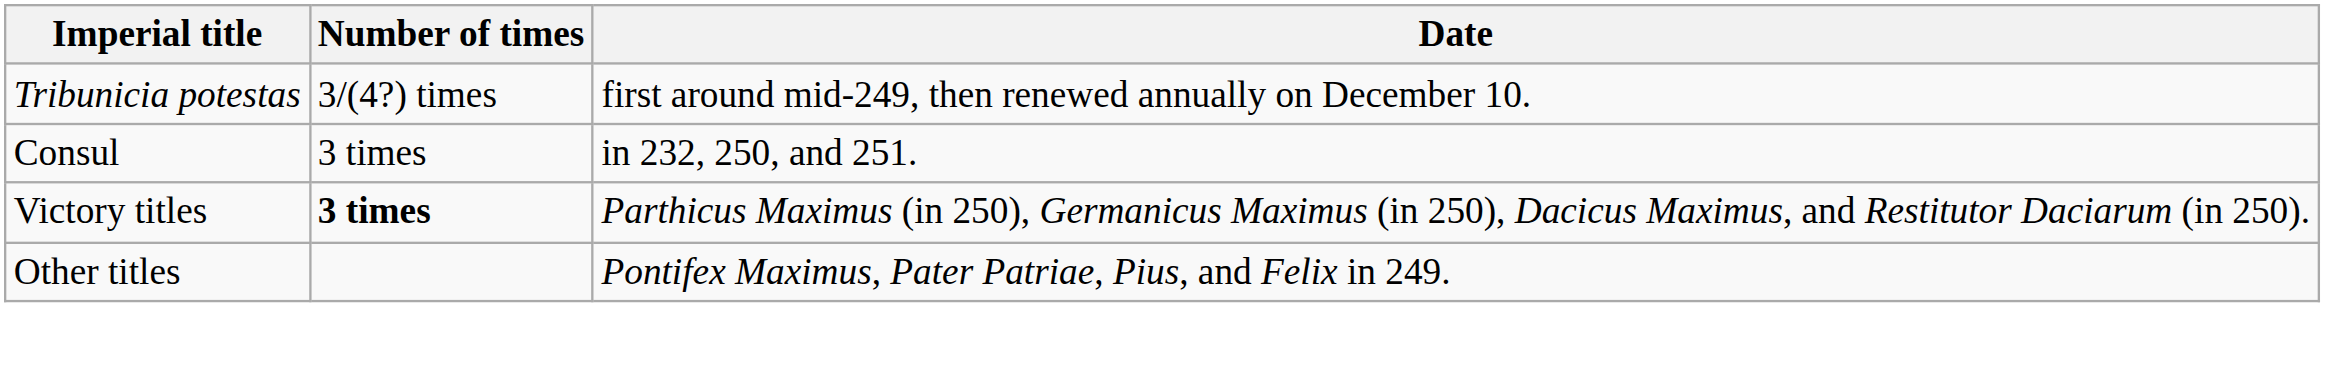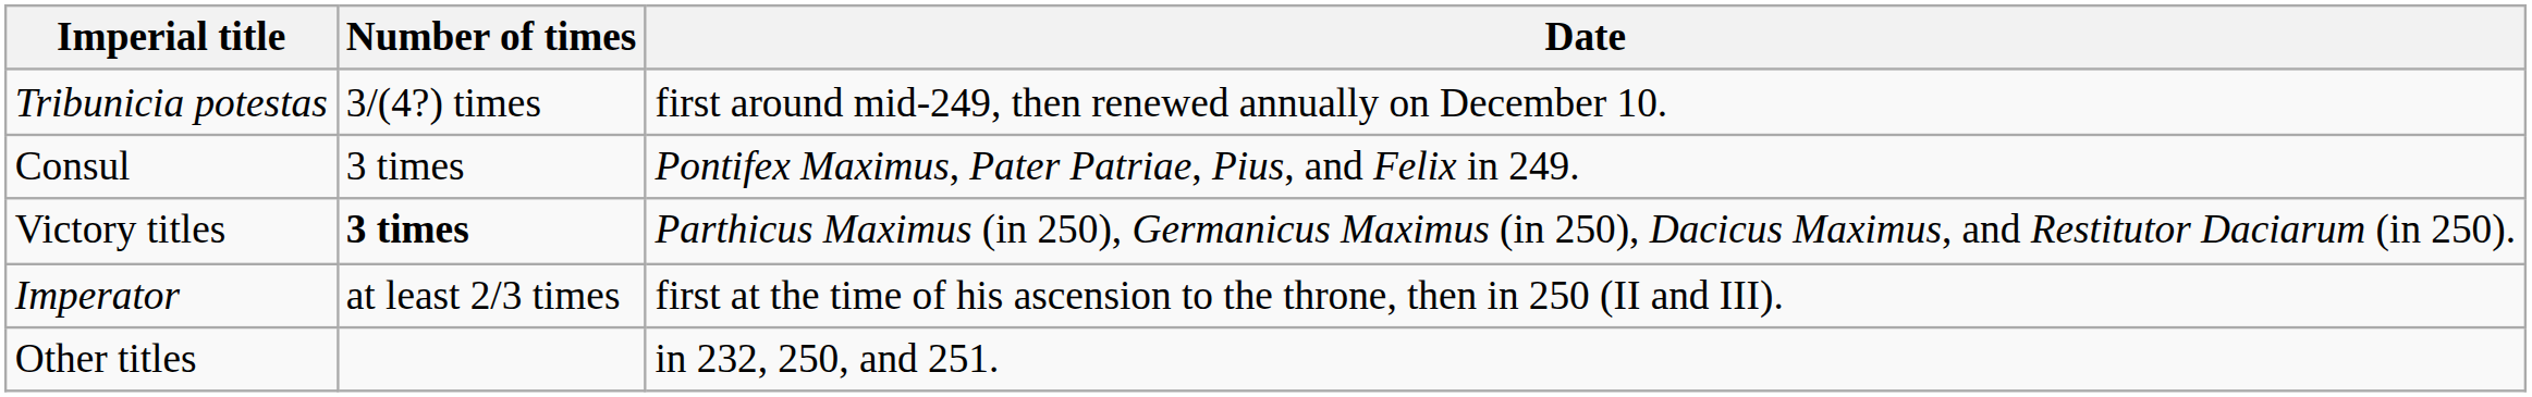 <table class="wikitable">
 <tr>
 <th>Imperial title</th>
 <th>Number of times</th>
 <th>Date</th>
 </tr>
 <tr>
 <td><em>Tribunicia potestas</em></td>
 <td>3/(4?) times</td>
 <td>first around mid-249, then renewed annually on December 10.</td>
 </tr>
 <tr>
 <td>Consul</td>
 <td>3 times</td>
-<td>in 232, 250, and 251.</td>
+<td><em>Pontifex Maximus</em>, <em>Pater Patriae</em>, <em>Pius</em>, and <em>Felix</em> in 249.</td>
 </tr>
 <tr>
 <td>Victory titles</td>
 <td><strong>3 times</strong></td>
 <td><em>Parthicus Maximus</em> (in 250), <em>Germanicus Maximus</em> (in 250), <em>Dacicus Maximus</em>, and <em>Restitutor Daciarum</em> (in 250).</td>
 </tr>
 <tr>
+<td><em>Imperator</em></td>
+<td>at least 2/3 times</td>
+<td>first at the time of his ascension to the throne, then in 250 (II and III).</td>
+</tr>
+<tr>
 <td>Other titles</td>
 <td></td>
-<td><em>Pontifex Maximus</em>, <em>Pater Patriae</em>, <em>Pius</em>, and <em>Felix</em> in 249.</td>
+<td>in 232, 250, and 251.</td>
 </tr>
 </table>
